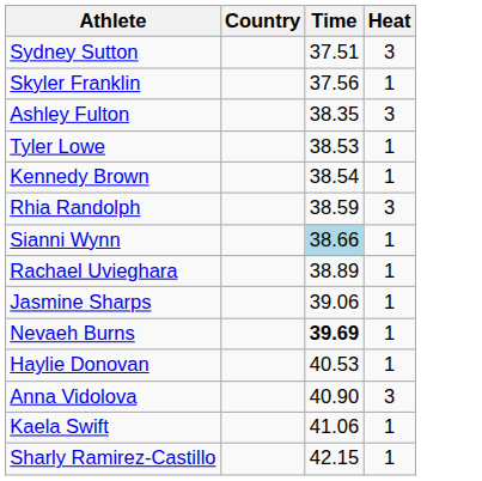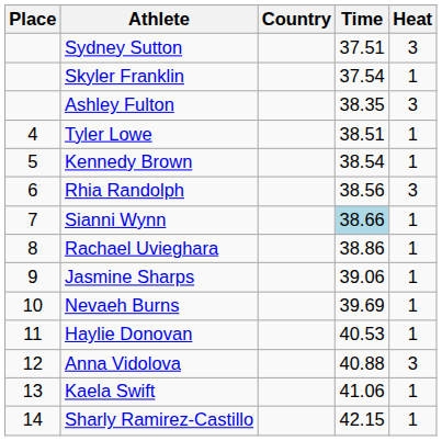 <table class="wikitable">
 <tr>
+<th>Place</th>
 <th>Athlete</th>
 <th>Country</th>
 <th>Time</th>
 <th>Heat</th>
 </tr>
 <tr>
+<td align=center></td>
 <td><a href='#'>Sydney Sutton</a></td>
 <td></td>
 <td>37.51</td>
 <td align=center>3</td>
 </tr>
 <tr>
+<td align=center></td>
 <td><a href='#'>Skyler Franklin</a></td>
 <td></td>
-<td>37.56</td>
+<td>37.54</td>
 <td align=center>1</td>
 </tr>
 <tr>
+<td align=center></td>
 <td><a href='#'>Ashley Fulton</a></td>
 <td></td>
 <td>38.35</td>
 <td align=center>3</td>
 </tr>
 <tr>
+<td align=center>4</td>
 <td><a href='#'>Tyler Lowe</a></td>
 <td></td>
-<td>38.53</td>
+<td>38.51</td>
 <td align=center>1</td>
 </tr>
 <tr>
+<td align=center>5</td>
 <td><a href='#'>Kennedy Brown</a></td>
 <td></td>
 <td>38.54</td>
 <td align=center>1</td>
 </tr>
 <tr>
+<td align=center>6</td>
 <td><a href='#'>Rhia Randolph</a></td>
 <td></td>
-<td>38.59</td>
+<td>38.56</td>
 <td align=center>3</td>
 </tr>
 <tr>
+<td align=center>7</td>
 <td><a href='#'>Sianni Wynn</a></td>
 <td></td>
 <td style="background: lightblue;">38.66</td>
 <td align=center>1</td>
 </tr>
 <tr>
+<td align=center>8</td>
 <td><a href='#'>Rachael Uvieghara</a></td>
 <td></td>
-<td>38.89</td>
+<td>38.86</td>
 <td align=center>1</td>
 </tr>
 <tr>
+<td align=center>9</td>
 <td><a href='#'>Jasmine Sharps</a></td>
 <td></td>
 <td>39.06</td>
 <td align=center>1</td>
 </tr>
 <tr>
+<td align=center>10</td>
 <td><a href='#'>Nevaeh Burns</a></td>
 <td></td>
-<td><strong>39.69</strong></td>
+<td>39.69</td>
 <td align=center>1</td>
 </tr>
 <tr>
+<td align=center>11</td>
 <td><a href='#'>Haylie Donovan</a></td>
 <td></td>
 <td>40.53</td>
 <td align=center>1</td>
 </tr>
 <tr>
+<td align=center>12</td>
 <td><a href='#'>Anna Vidolova</a></td>
 <td></td>
-<td>40.90</td>
+<td>40.88</td>
 <td align=center>3</td>
 </tr>
 <tr>
+<td align=center>13</td>
 <td><a href='#'>Kaela Swift</a></td>
 <td></td>
 <td>41.06</td>
 <td align=center>1</td>
 </tr>
 <tr>
+<td align=center>14</td>
 <td><a href='#'>Sharly Ramirez-Castillo</a></td>
 <td></td>
 <td>42.15</td>
 <td align=center>1</td>
 </tr>
 </table>
